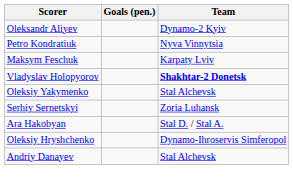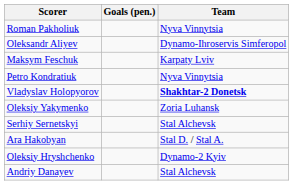 <table class="wikitable">
 <tr>
 <th>Scorer</th>
 <th>Goals (pen.)</th>
 <th>Team</th>
 </tr>
 <tr>
+<td> <a href='#'>Roman Pakholiuk</a></td>
+<td></td>
+<td><a href='#'>Nyva Vinnytsia</a></td>
+</tr>
+<tr>
 <td> <a href='#'>Oleksandr Aliyev</a></td>
 <td></td>
-<td><a href='#'>Dynamo-2 Kyiv</a></td>
+<td><a href='#'>Dynamo-Ihroservis Simferopol</a></td>
+</tr>
+<tr>
+<td> <a href='#'>Maksym Feschuk</a></td>
+<td></td>
+<td><a href='#'>Karpaty Lviv</a></td>
 </tr>
 <tr>
 <td> <a href='#'>Petro Kondratiuk</a></td>
 <td></td>
 <td><a href='#'>Nyva Vinnytsia</a></td>
-</tr>
-<tr>
-<td> <a href='#'>Maksym Feschuk</a></td>
-<td></td>
-<td><a href='#'>Karpaty Lviv</a></td>
 </tr>
 <tr>
 <td> <a href='#'>Vladyslav Holopyorov</a></td>
 <td></td>
 <td><strong><a href='#'>Shakhtar-2 Donetsk</a></strong></td>
 </tr>
 <tr>
 <td> <a href='#'>Oleksiy Yakymenko</a></td>
 <td></td>
-<td><a href='#'>Stal Alchevsk</a></td>
+<td><a href='#'>Zoria Luhansk</a></td>
 </tr>
 <tr>
 <td> <a href='#'>Serhiy Sernetskyi</a></td>
 <td></td>
-<td><a href='#'>Zoria Luhansk</a></td>
+<td><a href='#'>Stal Alchevsk</a></td>
 </tr>
 <tr>
 <td> <a href='#'>Ara Hakobyan</a></td>
 <td></td>
 <td><a href='#'>Stal D.</a> / <a href='#'>Stal A.</a></td>
 </tr>
 <tr>
 <td> <a href='#'>Oleksiy Hryshchenko</a></td>
 <td></td>
-<td><a href='#'>Dynamo-Ihroservis Simferopol</a></td>
+<td><a href='#'>Dynamo-2 Kyiv</a></td>
 </tr>
 <tr>
 <td> <a href='#'>Andriy Danayev</a></td>
 <td></td>
 <td><a href='#'>Stal Alchevsk</a></td>
 </tr>
 </table>
